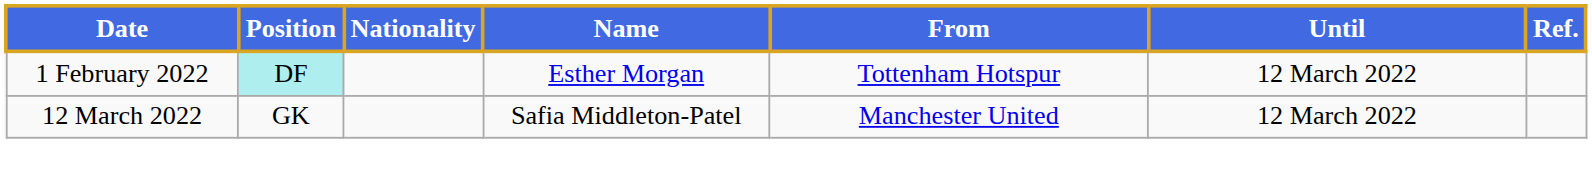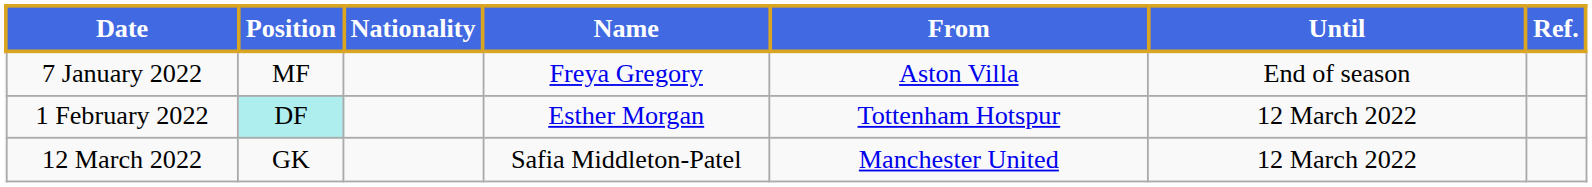 <table class="wikitable" style="text-align:center; font-size:90%; ">
 <tr>
 <th style="background:royalblue;;color:white;border:2px solid #DAA520; width:120px;">Date</th>
 <th style="background:royalblue;color:white;border:2px solid #DAA520; width:50px;">Position</th>
 <th style="background:royalblue;color:white;border:2px solid #DAA520; width:50px;">Nationality</th>
 <th style="background:royalblue;color:white;border:2px solid #DAA520; width:150px;">Name</th>
 <th style="background:royalblue;color:white;border:2px solid #DAA520; width:200px;">From</th>
 <th style="background:royalblue;color:white;border:2px solid #DAA520; width:200px;">Until</th>
 <th style="background:royalblue;color:white;border:2px solid #DAA520; width:25px;">Ref.</th>
+</tr>
+<tr>
+<td>7 January 2022</td>
+<td>MF</td>
+<td></td>
+<td><a href='#'>Freya Gregory</a></td>
+<td> <a href='#'>Aston Villa</a></td>
+<td>End of season</td>
+<td></td>
 </tr>
 <tr>
 <td>1 February 2022</td>
 <td style="background: paleturquoise;">DF</td>
 <td></td>
 <td><a href='#'>Esther Morgan</a></td>
 <td> <a href='#'>Tottenham Hotspur</a></td>
 <td>12 March 2022</td>
 <td></td>
 </tr>
 <tr>
 <td>12 March 2022</td>
 <td>GK</td>
 <td></td>
 <td>Safia Middleton-Patel</td>
 <td> <a href='#'>Manchester United</a></td>
 <td>12 March 2022</td>
 <td></td>
 </tr>
 </table>
